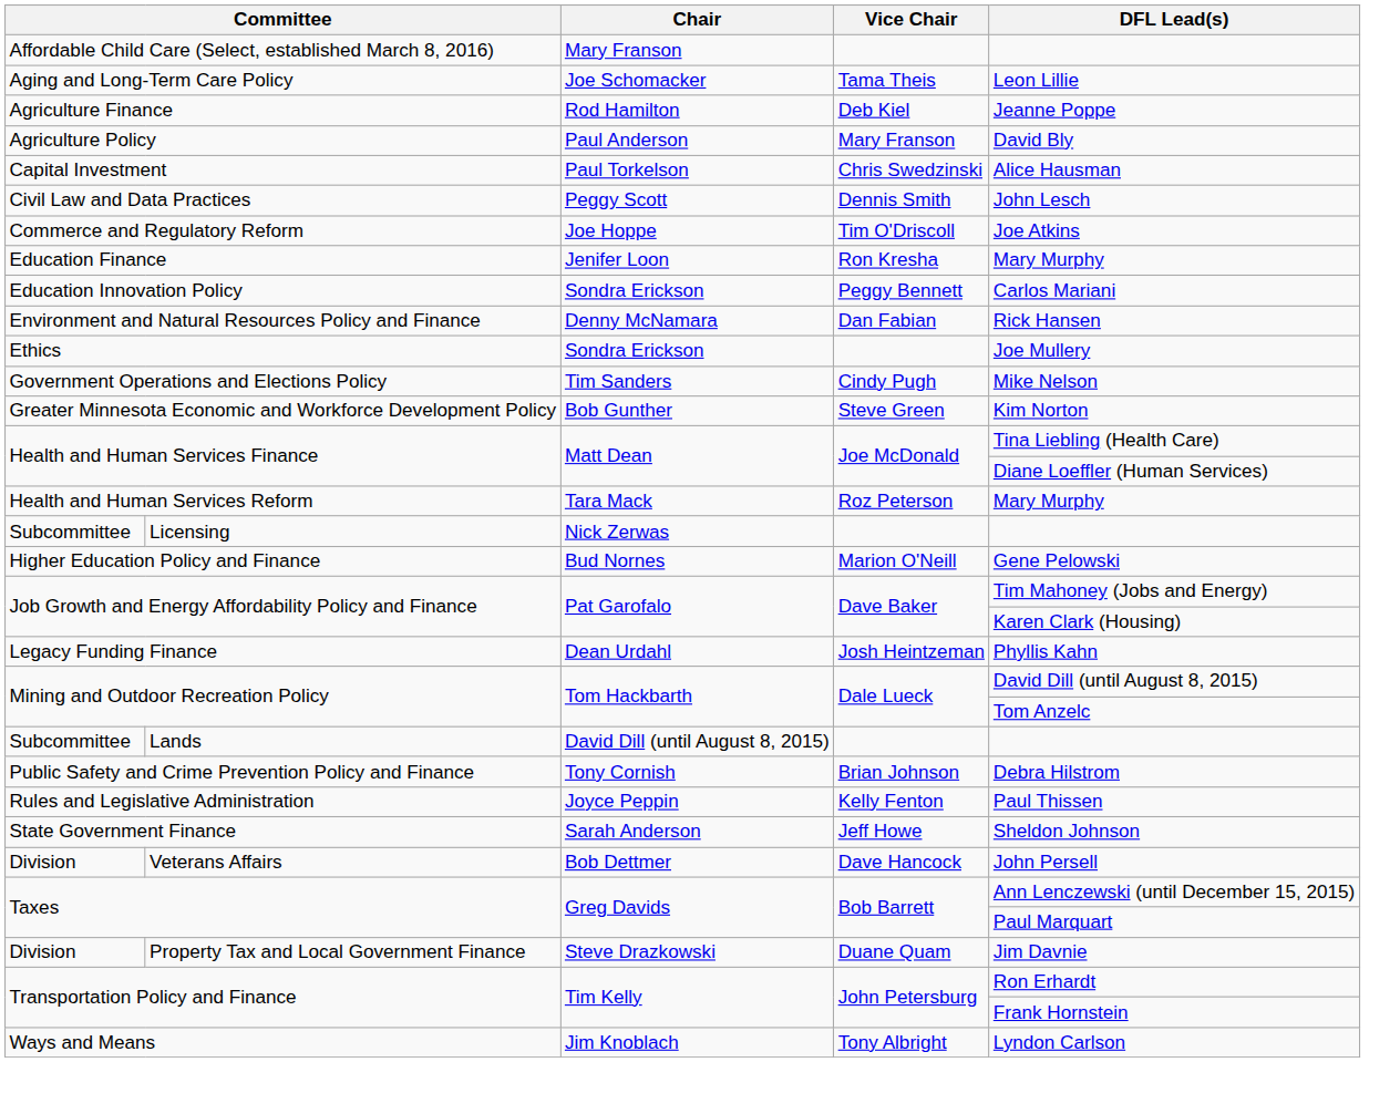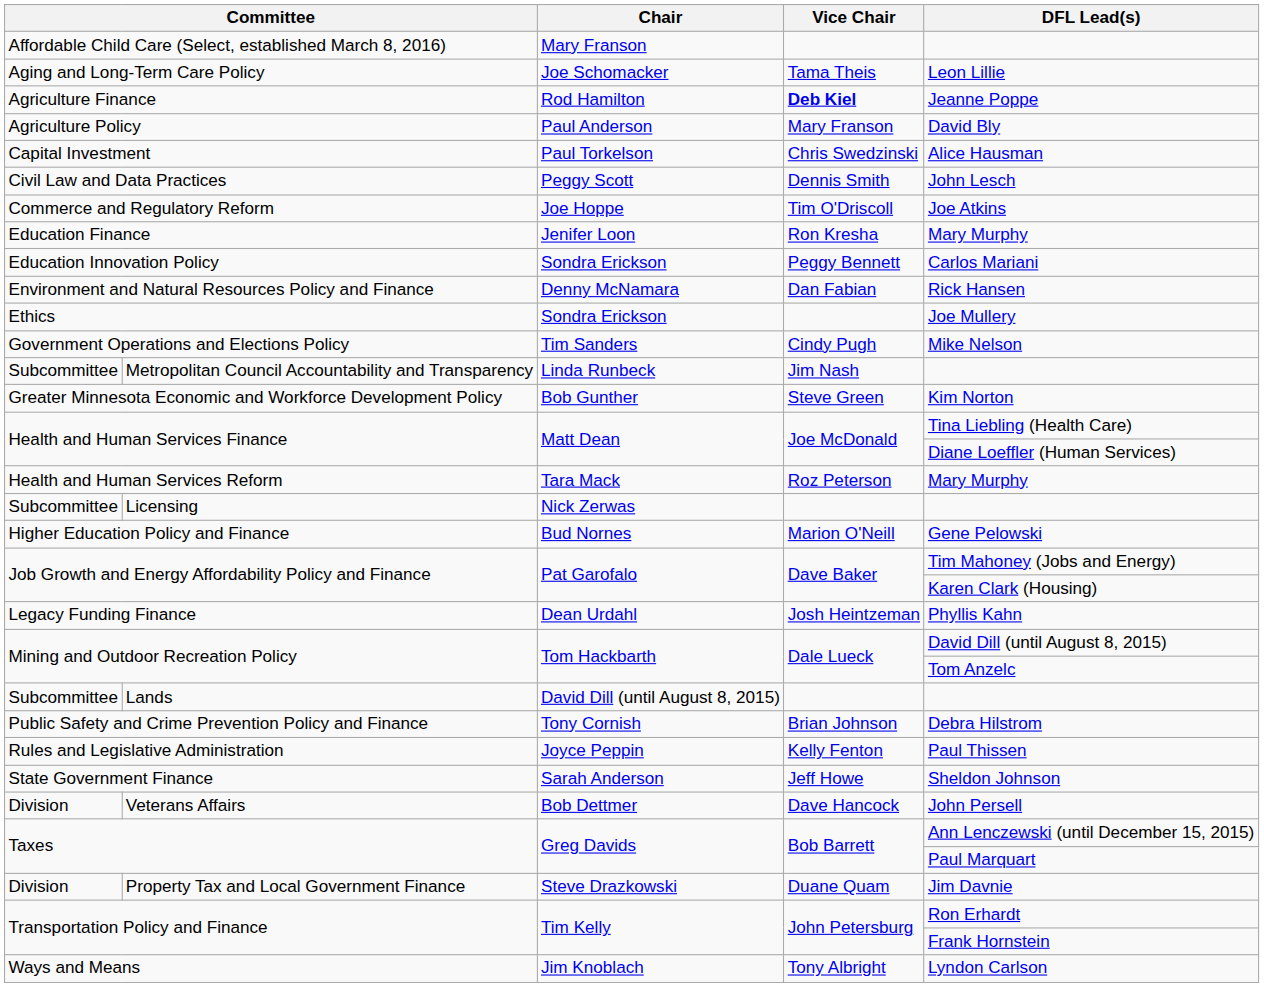 <table class="wikitable">
 <tr>
 <th colspan="2">Committee</th>
 <th>Chair</th>
 <th>Vice Chair</th>
 <th>DFL Lead(s)</th>
 </tr>
 <tr>
 <td colspan="2">Affordable Child Care (Select, established March 8, 2016)</td>
 <td><a href='#'>Mary Franson</a></td>
 <td></td>
 <td></td>
 </tr>
 <tr>
 <td colspan="2">Aging and Long-Term Care Policy</td>
 <td><a href='#'>Joe Schomacker</a></td>
 <td><a href='#'>Tama Theis</a></td>
 <td><a href='#'>Leon Lillie</a></td>
 </tr>
 <tr>
 <td colspan="2">Agriculture Finance</td>
 <td><a href='#'>Rod Hamilton</a></td>
-<td><a href='#'>Deb Kiel</a></td>
+<td><strong><a href='#'>Deb Kiel</a></strong></td>
 <td><a href='#'>Jeanne Poppe</a></td>
 </tr>
 <tr>
 <td colspan="2">Agriculture Policy</td>
 <td><a href='#'>Paul Anderson</a></td>
 <td><a href='#'>Mary Franson</a></td>
 <td><a href='#'>David Bly</a></td>
 </tr>
 <tr>
 <td colspan="2">Capital Investment</td>
 <td><a href='#'>Paul Torkelson</a></td>
 <td><a href='#'>Chris Swedzinski</a></td>
 <td><a href='#'>Alice Hausman</a></td>
 </tr>
 <tr>
 <td colspan="2">Civil Law and Data Practices</td>
 <td><a href='#'>Peggy Scott</a></td>
 <td><a href='#'>Dennis Smith</a></td>
 <td><a href='#'>John Lesch</a></td>
 </tr>
 <tr>
 <td colspan="2">Commerce and Regulatory Reform</td>
 <td><a href='#'>Joe Hoppe</a></td>
 <td><a href='#'>Tim O'Driscoll</a></td>
 <td><a href='#'>Joe Atkins</a></td>
 </tr>
 <tr>
 <td colspan="2">Education Finance</td>
 <td><a href='#'>Jenifer Loon</a></td>
 <td><a href='#'>Ron Kresha</a></td>
 <td><a href='#'>Mary Murphy</a></td>
 </tr>
 <tr>
 <td colspan="2">Education Innovation Policy</td>
 <td><a href='#'>Sondra Erickson</a></td>
 <td><a href='#'>Peggy Bennett</a></td>
 <td><a href='#'>Carlos Mariani</a></td>
 </tr>
 <tr>
 <td colspan="2">Environment and Natural Resources Policy and Finance</td>
 <td><a href='#'>Denny McNamara</a></td>
 <td><a href='#'>Dan Fabian</a></td>
 <td><a href='#'>Rick Hansen</a></td>
 </tr>
 <tr>
 <td colspan="2">Ethics</td>
 <td><a href='#'>Sondra Erickson</a></td>
 <td></td>
 <td><a href='#'>Joe Mullery</a></td>
 </tr>
 <tr>
 <td colspan="2">Government Operations and Elections Policy</td>
 <td><a href='#'>Tim Sanders</a></td>
 <td><a href='#'>Cindy Pugh</a></td>
 <td><a href='#'>Mike Nelson</a></td>
+</tr>
+<tr>
+<td>Subcommittee</td>
+<td>Metropolitan Council Accountability and Transparency</td>
+<td><a href='#'>Linda Runbeck</a></td>
+<td><a href='#'>Jim Nash</a></td>
+<td></td>
 </tr>
 <tr>
 <td colspan="2">Greater Minnesota Economic and Workforce Development Policy</td>
 <td><a href='#'>Bob Gunther</a></td>
 <td><a href='#'>Steve Green</a></td>
 <td><a href='#'>Kim Norton</a></td>
 </tr>
 <tr>
 <td colspan="2" rowspan="2">Health and Human Services Finance</td>
 <td rowspan="2"><a href='#'>Matt Dean</a></td>
 <td rowspan="2"><a href='#'>Joe McDonald</a></td>
 <td><a href='#'>Tina Liebling</a> (Health Care)</td>
 </tr>
 <tr>
 <td><a href='#'>Diane Loeffler</a> (Human Services)</td>
 </tr>
 <tr>
 <td colspan="2">Health and Human Services Reform</td>
 <td><a href='#'>Tara Mack</a></td>
 <td><a href='#'>Roz Peterson</a></td>
 <td><a href='#'>Mary Murphy</a></td>
 </tr>
 <tr>
 <td>Subcommittee</td>
 <td>Licensing</td>
 <td><a href='#'>Nick Zerwas</a></td>
 <td></td>
 <td></td>
 </tr>
 <tr>
 <td colspan="2">Higher Education Policy and Finance</td>
 <td><a href='#'>Bud Nornes</a></td>
 <td><a href='#'>Marion O'Neill</a></td>
 <td><a href='#'>Gene Pelowski</a></td>
 </tr>
 <tr>
 <td colspan="2" rowspan="2">Job Growth and Energy Affordability Policy and Finance</td>
 <td rowspan="2"><a href='#'>Pat Garofalo</a></td>
 <td rowspan="2"><a href='#'>Dave Baker</a></td>
 <td><a href='#'>Tim Mahoney</a> (Jobs and Energy)</td>
 </tr>
 <tr>
 <td><a href='#'>Karen Clark</a> (Housing)</td>
 </tr>
 <tr>
 <td colspan="2">Legacy Funding Finance</td>
 <td><a href='#'>Dean Urdahl</a></td>
 <td><a href='#'>Josh Heintzeman</a></td>
 <td><a href='#'>Phyllis Kahn</a></td>
 </tr>
 <tr>
 <td colspan="2" rowspan="2">Mining and Outdoor Recreation Policy</td>
 <td rowspan="2"><a href='#'>Tom Hackbarth</a></td>
 <td rowspan="2"><a href='#'>Dale Lueck</a></td>
 <td><a href='#'>David Dill</a> (until August 8, 2015)</td>
 </tr>
 <tr>
 <td><a href='#'>Tom Anzelc</a></td>
 </tr>
 <tr>
 <td>Subcommittee</td>
 <td>Lands</td>
 <td><a href='#'>David Dill</a> (until August 8, 2015)</td>
 <td></td>
 <td></td>
 </tr>
 <tr>
 <td colspan="2">Public Safety and Crime Prevention Policy and Finance</td>
 <td><a href='#'>Tony Cornish</a></td>
 <td><a href='#'>Brian Johnson</a></td>
 <td><a href='#'>Debra Hilstrom</a></td>
 </tr>
 <tr>
 <td colspan="2">Rules and Legislative Administration</td>
 <td><a href='#'>Joyce Peppin</a></td>
 <td><a href='#'>Kelly Fenton</a></td>
 <td><a href='#'>Paul Thissen</a></td>
 </tr>
 <tr>
 <td colspan="2">State Government Finance</td>
 <td><a href='#'>Sarah Anderson</a></td>
 <td><a href='#'>Jeff Howe</a></td>
 <td><a href='#'>Sheldon Johnson</a></td>
 </tr>
 <tr>
 <td>Division</td>
 <td>Veterans Affairs</td>
 <td><a href='#'>Bob Dettmer</a></td>
 <td><a href='#'>Dave Hancock</a></td>
 <td><a href='#'>John Persell</a></td>
 </tr>
 <tr>
 <td colspan="2" rowspan="2">Taxes</td>
 <td rowspan="2"><a href='#'>Greg Davids</a></td>
 <td rowspan="2"><a href='#'>Bob Barrett</a></td>
 <td><a href='#'>Ann Lenczewski</a> (until December 15, 2015)</td>
 </tr>
 <tr>
 <td><a href='#'>Paul Marquart</a></td>
 </tr>
 <tr>
 <td>Division</td>
 <td>Property Tax and Local Government Finance</td>
 <td><a href='#'>Steve Drazkowski</a></td>
 <td><a href='#'>Duane Quam</a></td>
 <td><a href='#'>Jim Davnie</a></td>
 </tr>
 <tr>
 <td colspan="2" rowspan="2">Transportation Policy and Finance</td>
 <td rowspan="2"><a href='#'>Tim Kelly</a></td>
 <td rowspan="2"><a href='#'>John Petersburg</a></td>
 <td><a href='#'>Ron Erhardt</a></td>
 </tr>
 <tr>
 <td><a href='#'>Frank Hornstein</a></td>
 </tr>
 <tr>
 <td colspan="2">Ways and Means</td>
 <td><a href='#'>Jim Knoblach</a></td>
 <td><a href='#'>Tony Albright</a></td>
 <td><a href='#'>Lyndon Carlson</a></td>
 </tr>
 </table>
